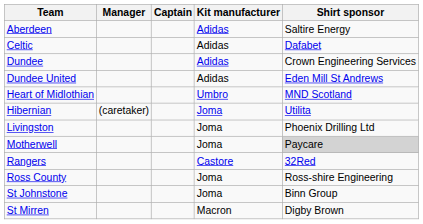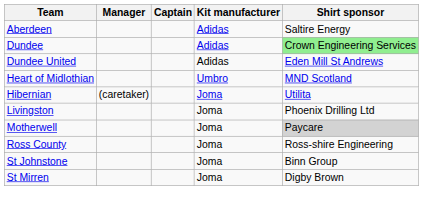 <table class="wikitable sortable">
 <tr>
 <th>Team</th>
 <th>Manager</th>
 <th>Captain</th>
 <th>Kit manufacturer</th>
 <th>Shirt sponsor</th>
 </tr>
 <tr>
 <td><a href='#'>Aberdeen</a></td>
 <td> </td>
 <td> </td>
 <td><a href='#'>Adidas</a></td>
 <td>Saltire Energy</td>
 </tr>
 <tr>
-<td><a href='#'>Celtic</a></td>
-<td> </td>
-<td> </td>
-<td>Adidas</td>
-<td><a href='#'>Dafabet</a></td>
-</tr>
-<tr>
 <td><a href='#'>Dundee</a></td>
 <td> </td>
 <td> </td>
 <td><a href='#'>Adidas</a></td>
-<td>Crown Engineering Services</td>
+<td style="background: lightgreen;">Crown Engineering Services</td>
 </tr>
 <tr>
 <td><a href='#'>Dundee United</a></td>
 <td> </td>
 <td> </td>
 <td>Adidas</td>
 <td><a href='#'>Eden Mill St Andrews</a></td>
 </tr>
 <tr>
 <td><a href='#'>Heart of Midlothian</a></td>
 <td> </td>
 <td> </td>
 <td><a href='#'>Umbro</a></td>
 <td><a href='#'>MND Scotland</a></td>
 </tr>
 <tr>
 <td><a href='#'>Hibernian</a></td>
 <td>  (caretaker)</td>
 <td> </td>
 <td><a href='#'>Joma</a></td>
 <td><a href='#'>Utilita</a></td>
 </tr>
 <tr>
 <td><a href='#'>Livingston</a></td>
 <td> </td>
 <td> </td>
 <td>Joma</td>
 <td>Phoenix Drilling Ltd</td>
 </tr>
 <tr>
 <td><a href='#'>Motherwell</a></td>
 <td> </td>
 <td> </td>
 <td>Joma</td>
 <td style="background: lightgrey;">Paycare</td>
 </tr>
 <tr>
-<td><a href='#'>Rangers</a></td>
-<td> </td>
-<td> </td>
-<td><a href='#'>Castore</a></td>
-<td><a href='#'>32Red</a></td>
-</tr>
-<tr>
 <td><a href='#'>Ross County</a></td>
 <td> </td>
 <td> </td>
 <td>Joma</td>
 <td>Ross-shire Engineering</td>
 </tr>
 <tr>
 <td><a href='#'>St Johnstone</a></td>
 <td> </td>
 <td> </td>
 <td>Joma</td>
 <td>Binn Group</td>
 </tr>
 <tr>
 <td><a href='#'>St Mirren</a></td>
 <td> </td>
 <td> </td>
-<td>Macron</td>
+<td>Joma</td>
 <td>Digby Brown</td>
 </tr>
 </table>
